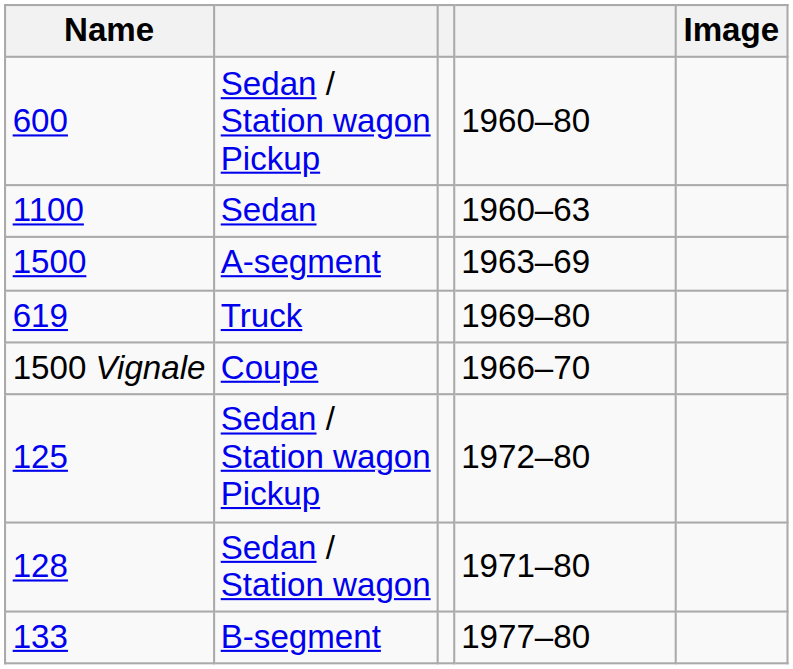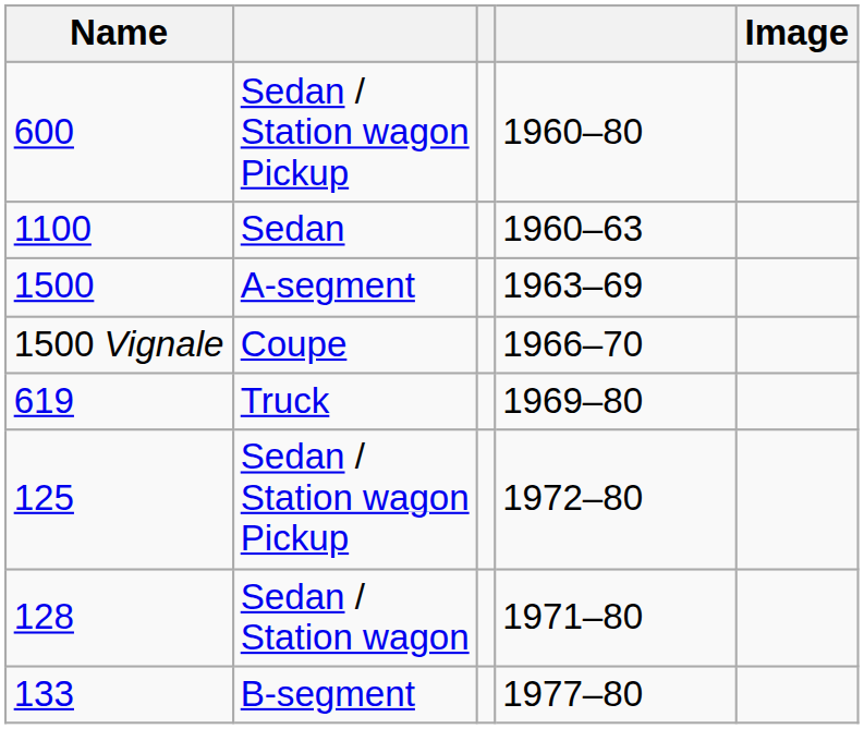 <table class= "wikitable">
 <tr>
 <th width= px>Name</th>
 <th width= px></th>
 <th width= px></th>
 <th width=100px></th>
 <th>Image</th>
 </tr>
 <tr>
 <td><a href='#'>600</a></td>
 <td><a href='#'>Sedan</a> / <br><a href='#'>Station wagon</a><br><a href='#'>Pickup</a></td>
 <td></td>
 <td>1960–80</td>
 <td></td>
 </tr>
 <tr>
 <td><a href='#'>1100</a></td>
 <td><a href='#'>Sedan</a></td>
 <td></td>
 <td>1960–63</td>
 <td></td>
 </tr>
 <tr>
 <td><a href='#'>1500</a></td>
 <td><a href='#'>A-segment</a></td>
 <td></td>
 <td>1963–69</td>
 <td></td>
 </tr>
 <tr>
+<td>1500 <em>Vignale</em> </td>
+<td><a href='#'>Coupe</a></td>
+<td></td>
+<td>1966–70</td>
+<td></td>
+</tr>
+<tr>
 <td><a href='#'>619</a></td>
 <td><a href='#'>Truck</a></td>
 <td></td>
 <td>1969–80 </td>
-<td></td>
-</tr>
-<tr>
-<td>1500 <em>Vignale</em> </td>
-<td><a href='#'>Coupe</a></td>
-<td></td>
-<td>1966–70</td>
 <td></td>
 </tr>
 <tr>
 <td><a href='#'>125</a> </td>
 <td><a href='#'>Sedan</a> / <br><a href='#'>Station wagon</a><br><a href='#'>Pickup</a></td>
 <td></td>
 <td>1972–80 </td>
 <td></td>
 </tr>
 <tr>
 <td><a href='#'>128</a></td>
 <td><a href='#'>Sedan</a> / <br><a href='#'>Station wagon</a></td>
 <td></td>
 <td>1971–80 </td>
 <td></td>
 </tr>
 <tr>
 <td><a href='#'>133</a></td>
 <td><a href='#'>B-segment</a></td>
 <td></td>
 <td>1977–80 </td>
 <td></td>
 </tr>
 </table>
